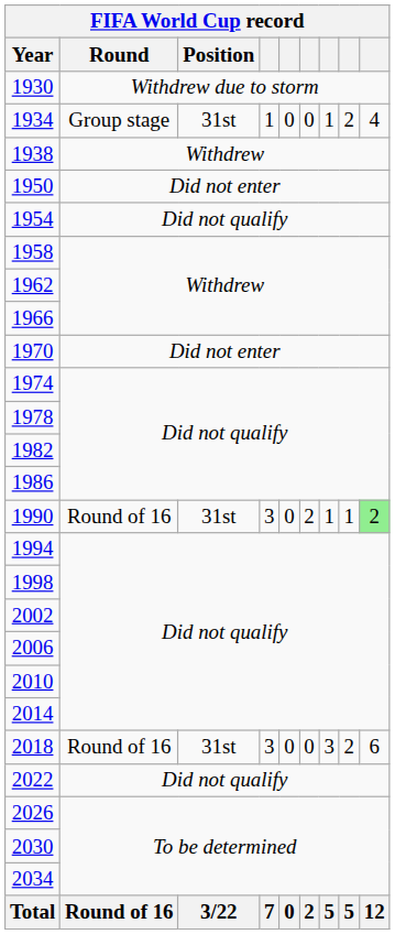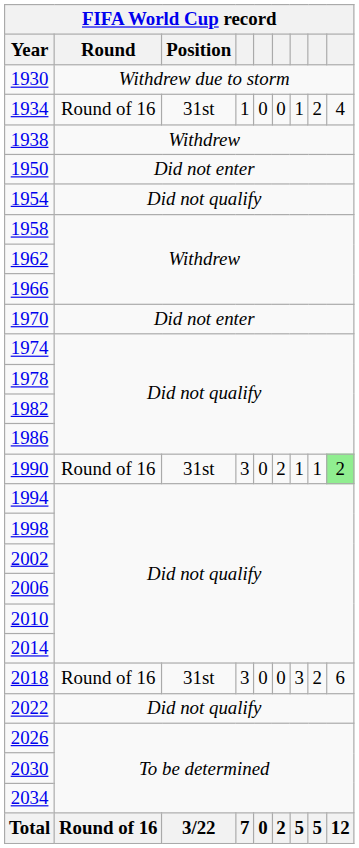 <table class="wikitable" style="text-align: center;">
 <tr>
 <th colspan=9><a href='#'>FIFA World Cup</a> record</th>
 </tr>
 <tr>
 <th>Year</th>
 <th>Round</th>
 <th>Position</th>
 <th></th>
 <th></th>
 <th></th>
 <th></th>
 <th></th>
 <th></th>
 </tr>
 <tr>
 <td> <a href='#'>1930</a></td>
 <td colspan=8><em>Withdrew due to storm</em></td>
 </tr>
 <tr>
 <td> <a href='#'>1934</a></td>
-<td>Group stage</td>
+<td>Round of 16</td>
 <td>31st</td>
 <td>1</td>
 <td>0</td>
 <td>0</td>
 <td>1</td>
 <td>2</td>
 <td>4</td>
 </tr>
 <tr>
 <td> <a href='#'>1938</a></td>
 <td colspan=8><em>Withdrew</em></td>
 </tr>
 <tr>
 <td> <a href='#'>1950</a></td>
 <td colspan=8><em>Did not enter</em></td>
 </tr>
 <tr>
 <td> <a href='#'>1954</a></td>
 <td colspan=8><em> Did not qualify</em></td>
 </tr>
 <tr>
 <td> <a href='#'>1958</a></td>
 <td colspan=8 rowspan=3><em>Withdrew</em></td>
 </tr>
 <tr>
 <td> <a href='#'>1962</a></td>
 </tr>
 <tr>
 <td> <a href='#'>1966</a></td>
 </tr>
 <tr>
 <td> <a href='#'>1970</a></td>
 <td colspan=8><em>Did not enter</em></td>
 </tr>
 <tr>
 <td> <a href='#'>1974</a></td>
 <td colspan=8 rowspan=4><em>Did not qualify</em></td>
 </tr>
 <tr>
 <td> <a href='#'>1978</a></td>
 </tr>
 <tr>
 <td> <a href='#'>1982</a></td>
 </tr>
 <tr>
 <td> <a href='#'>1986</a></td>
 </tr>
 <tr>
 <td> <a href='#'>1990</a></td>
 <td>Round of 16</td>
 <td>31st</td>
 <td>3</td>
 <td>0</td>
 <td>2</td>
 <td>1</td>
 <td>1</td>
 <td style="background: lightgreen;">2</td>
 </tr>
 <tr>
 <td> <a href='#'>1994</a></td>
 <td colspan=8 rowspan=6><em>Did not qualify</em></td>
 </tr>
 <tr>
 <td> <a href='#'>1998</a></td>
 </tr>
 <tr>
 <td>  <a href='#'>2002</a></td>
 </tr>
 <tr>
 <td> <a href='#'>2006</a></td>
 </tr>
 <tr>
 <td> <a href='#'>2010</a></td>
 </tr>
 <tr>
 <td> <a href='#'>2014</a></td>
 </tr>
 <tr>
 <td> <a href='#'>2018</a></td>
 <td>Round of 16</td>
 <td>31st</td>
 <td>3</td>
 <td>0</td>
 <td>0</td>
 <td>3</td>
 <td>2</td>
 <td>6</td>
 </tr>
 <tr>
 <td> <a href='#'>2022</a></td>
 <td colspan=8><em>Did not qualify</em></td>
 </tr>
 <tr>
 <td>   <a href='#'>2026</a></td>
 <td colspan=8 rowspan=3><em>To be determined</em></td>
 </tr>
 <tr>
 <td>   <a href='#'>2030</a></td>
 </tr>
 <tr>
 <td> <a href='#'>2034</a></td>
 </tr>
 <tr>
 <th>Total</th>
 <th>Round of 16</th>
 <th>3/22</th>
 <th>7</th>
 <th>0</th>
 <th>2</th>
 <th>5</th>
 <th>5</th>
 <th>12</th>
 </tr>
 </table>
